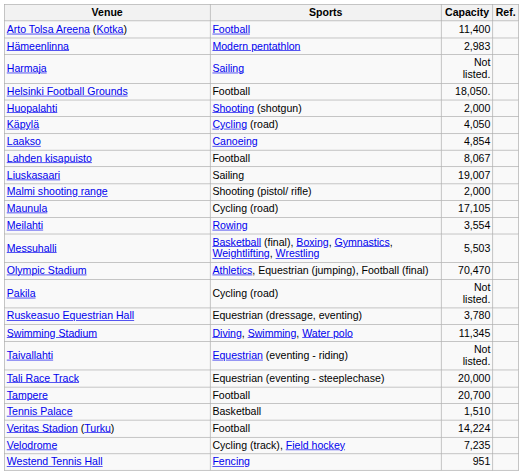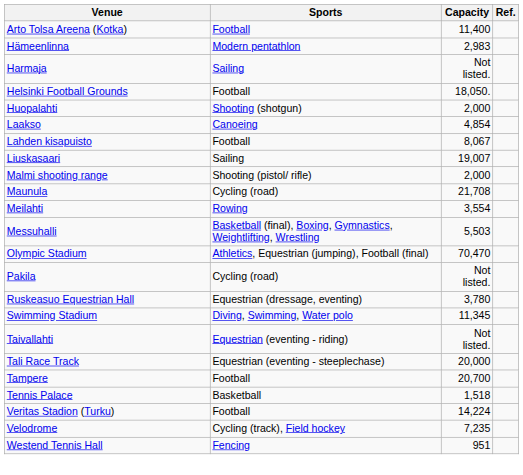 <table class="wikitable sortable" width=780px>
 <tr>
 <th width=40%>Venue</th>
 <th class="unsortable" width=45%>Sports</th>
 <th width=10%>Capacity</th>
 <th class="unsortable">Ref.</th>
 </tr>
 <tr>
 <td><a href='#'>Arto Tolsa Areena</a> (<a href='#'>Kotka</a>)</td>
 <td><a href='#'>Football</a></td>
 <td align="right">11,400</td>
 <td align=center></td>
 </tr>
 <tr>
 <td><a href='#'>Hämeenlinna</a></td>
 <td><a href='#'>Modern pentathlon</a></td>
 <td align="right">2,983</td>
 <td align=center></td>
 </tr>
 <tr>
 <td><a href='#'>Harmaja</a></td>
 <td><a href='#'>Sailing</a></td>
 <td align="right">Not listed.</td>
 <td align=center></td>
 </tr>
 <tr>
 <td><a href='#'>Helsinki Football Grounds</a></td>
 <td>Football</td>
 <td align="right">18,050.</td>
 <td align=center></td>
 </tr>
 <tr>
 <td><a href='#'>Huopalahti</a></td>
 <td><a href='#'>Shooting</a> (shotgun)</td>
 <td align="right">2,000</td>
 <td align=center></td>
 </tr>
 <tr>
-<td><a href='#'>Käpylä</a></td>
-<td><a href='#'>Cycling</a> (road)</td>
-<td align="right">4,050</td>
-<td align=center></td>
-</tr>
-<tr>
 <td><a href='#'>Laakso</a></td>
 <td><a href='#'>Canoeing</a></td>
 <td align="right">4,854</td>
 <td align=center></td>
 </tr>
 <tr>
 <td><a href='#'>Lahden kisapuisto</a></td>
 <td>Football</td>
 <td align="right">8,067</td>
 <td align=center></td>
 </tr>
 <tr>
 <td><a href='#'>Liuskasaari</a></td>
 <td>Sailing</td>
 <td align="right">19,007</td>
 <td align=center></td>
 </tr>
 <tr>
 <td><a href='#'>Malmi shooting range</a></td>
 <td>Shooting (pistol/ rifle)</td>
 <td align="right">2,000</td>
 <td align=center></td>
 </tr>
 <tr>
 <td><a href='#'>Maunula</a></td>
 <td>Cycling (road)</td>
-<td align="right">17,105</td>
+<td align="right">21,708</td>
 <td align=center></td>
 </tr>
 <tr>
 <td><a href='#'>Meilahti</a></td>
 <td><a href='#'>Rowing</a></td>
 <td align="right">3,554</td>
 <td align=center></td>
 </tr>
 <tr>
 <td><a href='#'>Messuhalli</a></td>
 <td><a href='#'>Basketball</a> (final), <a href='#'>Boxing</a>, <a href='#'>Gymnastics</a>, <a href='#'>Weightlifting</a>, <a href='#'>Wrestling</a></td>
 <td align="right">5,503</td>
 <td align=center></td>
 </tr>
 <tr>
 <td><a href='#'>Olympic Stadium</a></td>
 <td><a href='#'>Athletics</a>, Equestrian (jumping), Football (final)</td>
 <td align="right">70,470</td>
 <td align=center></td>
 </tr>
 <tr>
 <td><a href='#'>Pakila</a></td>
 <td>Cycling (road)</td>
 <td align="right">Not listed.</td>
 <td align=center></td>
 </tr>
 <tr>
 <td><a href='#'>Ruskeasuo Equestrian Hall</a></td>
 <td>Equestrian (dressage, eventing)</td>
 <td align="right">3,780</td>
 <td align=center></td>
 </tr>
 <tr>
 <td><a href='#'>Swimming Stadium</a></td>
 <td><a href='#'>Diving</a>, <a href='#'>Swimming</a>, <a href='#'>Water polo</a></td>
 <td align="right">11,345</td>
 <td align=center></td>
 </tr>
 <tr>
 <td><a href='#'>Taivallahti</a></td>
 <td><a href='#'>Equestrian</a> (eventing - riding)</td>
 <td align="right">Not listed.</td>
 <td align=center></td>
 </tr>
 <tr>
 <td><a href='#'>Tali Race Track</a></td>
 <td>Equestrian (eventing - steeplechase)</td>
 <td align="right">20,000</td>
 <td align=center></td>
 </tr>
 <tr>
 <td><a href='#'>Tampere</a></td>
 <td>Football</td>
 <td align="right">20,700</td>
 <td align=center></td>
 </tr>
 <tr>
 <td><a href='#'>Tennis Palace</a></td>
 <td>Basketball</td>
-<td align="right">1,510</td>
+<td align="right">1,518</td>
 <td align=center></td>
 </tr>
 <tr>
 <td><a href='#'>Veritas Stadion</a> (<a href='#'>Turku</a>)</td>
 <td>Football</td>
 <td align="right">14,224</td>
 <td align=center></td>
 </tr>
 <tr>
 <td><a href='#'>Velodrome</a></td>
 <td>Cycling (track), <a href='#'>Field hockey</a></td>
 <td align="right">7,235</td>
 <td align=center></td>
 </tr>
 <tr>
 <td><a href='#'>Westend Tennis Hall</a></td>
 <td><a href='#'>Fencing</a></td>
 <td align="right">951</td>
 <td align=center></td>
 </tr>
 </table>
